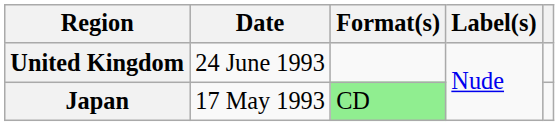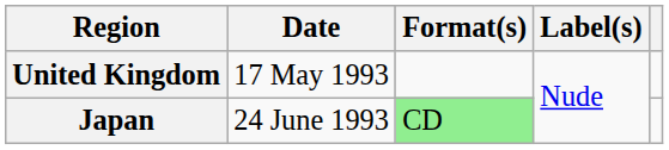 <table class="wikitable plainrowheaders">
 <tr>
 <th scope="col">Region</th>
 <th scope="col">Date</th>
 <th scope="col">Format(s)</th>
 <th scope="col">Label(s)</th>
 <th scope="col"></th>
 </tr>
 <tr>
 <th scope="row">United Kingdom</th>
-<td>24 June 1993</td>
+<td>17 May 1993</td>
 <td></td>
 <td rowspan="2"><a href='#'>Nude</a></td>
 <td></td>
 </tr>
 <tr>
 <th scope="row">Japan</th>
-<td>17 May 1993</td>
+<td>24 June 1993</td>
 <td style="background: lightgreen;">CD</td>
 <td></td>
 </tr>
 </table>
